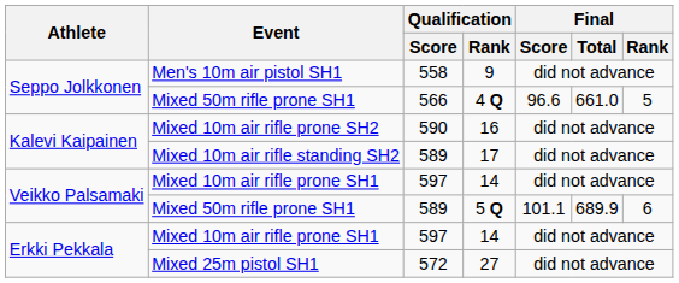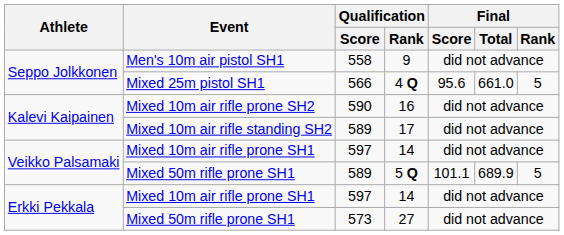 <table class=wikitable style="font-size:90%">
 <tr>
 <th rowspan="2">Athlete</th>
 <th rowspan="2">Event</th>
 <th colspan="2">Qualification</th>
 <th colspan="3">Final</th>
 </tr>
 <tr>
 <th>Score</th>
 <th>Rank</th>
 <th>Score</th>
 <th>Total</th>
 <th>Rank</th>
 </tr>
 <tr>
 <td rowspan="2"><a href='#'>Seppo Jolkkonen</a></td>
 <td><a href='#'>Men's 10m air pistol SH1</a></td>
 <td align=center>558</td>
 <td align=center>9</td>
 <td align=center colspan="3">did not advance</td>
 </tr>
 <tr>
-<td><a href='#'>Mixed 50m rifle prone SH1</a></td>
+<td><a href='#'>Mixed 25m pistol SH1</a></td>
 <td align=center>566</td>
 <td align=center>4 <strong>Q</strong></td>
-<td align=center>96.6</td>
+<td align=center>95.6</td>
 <td align=center>661.0</td>
 <td align=center>5</td>
 </tr>
 <tr>
 <td rowspan="2"><a href='#'>Kalevi Kaipainen</a></td>
 <td><a href='#'>Mixed 10m air rifle prone SH2</a></td>
 <td align=center>590</td>
 <td align=center>16</td>
 <td align=center colspan="3">did not advance</td>
 </tr>
 <tr>
 <td><a href='#'>Mixed 10m air rifle standing SH2</a></td>
 <td align=center>589</td>
 <td align=center>17</td>
 <td align=center colspan="3">did not advance</td>
 </tr>
 <tr>
 <td rowspan="2"><a href='#'>Veikko Palsamaki</a></td>
 <td><a href='#'>Mixed 10m air rifle prone SH1</a></td>
 <td align=center>597</td>
 <td align=center>14</td>
 <td align=center colspan="3">did not advance</td>
 </tr>
 <tr>
 <td><a href='#'>Mixed 50m rifle prone SH1</a></td>
 <td align=center>589</td>
 <td align=center>5 <strong>Q</strong></td>
 <td align=center>101.1</td>
 <td align=center>689.9</td>
-<td align=center>6</td>
+<td align=center>5</td>
 </tr>
 <tr>
 <td rowspan="2"><a href='#'>Erkki Pekkala</a></td>
 <td><a href='#'>Mixed 10m air rifle prone SH1</a></td>
 <td align=center>597</td>
 <td align=center>14</td>
 <td align=center colspan="3">did not advance</td>
 </tr>
 <tr>
-<td><a href='#'>Mixed 25m pistol SH1</a></td>
-<td align=center>572</td>
+<td><a href='#'>Mixed 50m rifle prone SH1</a></td>
+<td align=center>573</td>
 <td align=center>27</td>
 <td align=center colspan="3">did not advance</td>
 </tr>
 </table>
